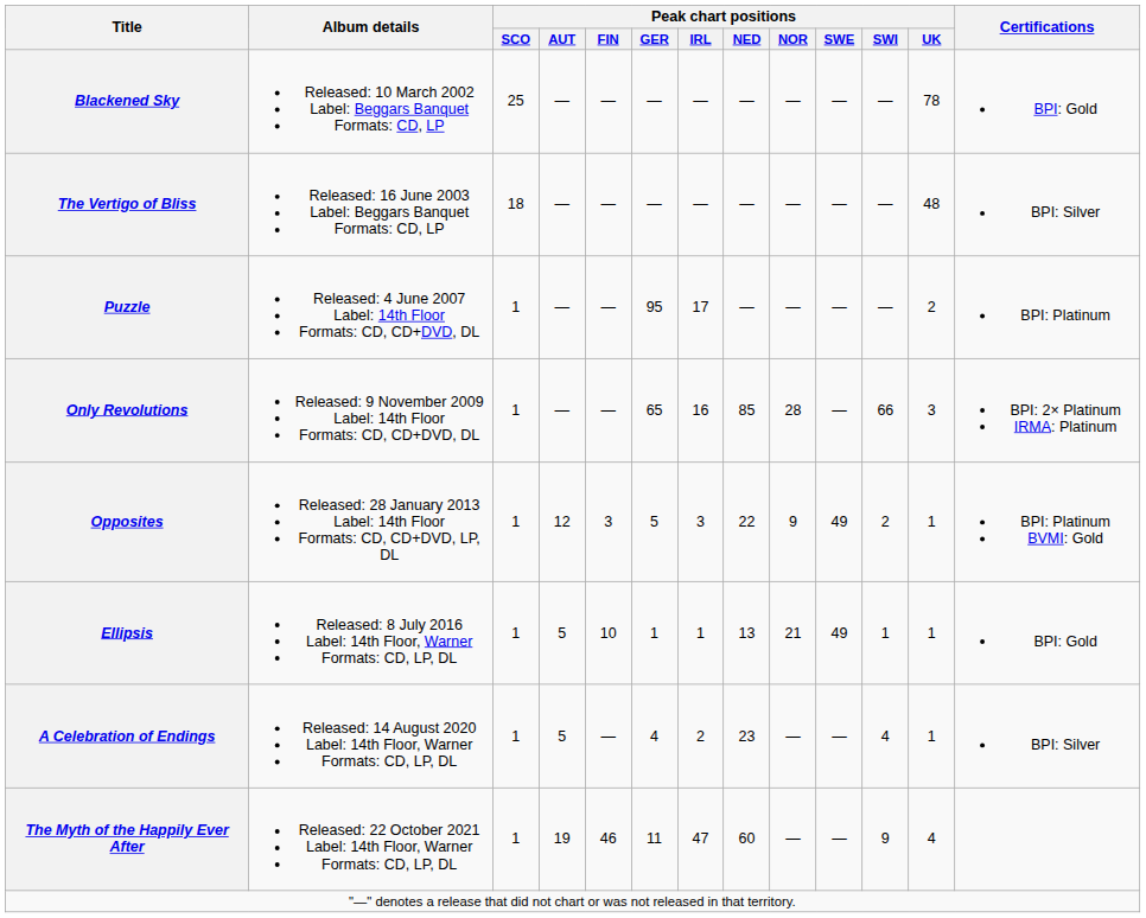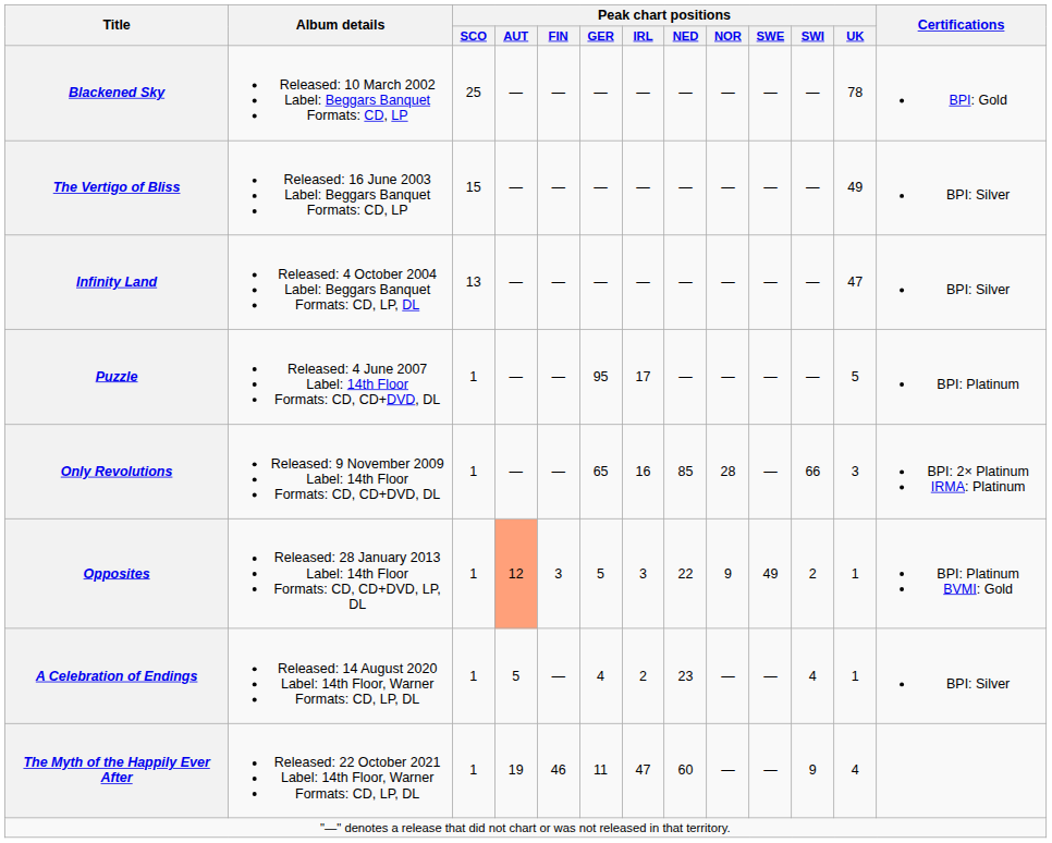 <table class="wikitable plainrowheaders" style="text-align:center;">
 <tr>
 <th scope="col" rowspan="2" style="width:16em;">Title</th>
 <th scope="col" rowspan="2" style="width:16em;">Album details</th>
 <th scope="col" colspan="10">Peak chart positions</th>
 <th scope="col" rowspan="2" style="width:12em;"><a href='#'>Certifications</a></th>
 </tr>
 <tr>
 <th scope="col" style="width:3em;font-size:90%;"><a href='#'>SCO</a><br></th>
 <th scope="col" style="width:3em;font-size:90%;"><a href='#'>AUT</a><br></th>
 <th scope="col" style="width:3em;font-size:90%;"><a href='#'>FIN</a><br></th>
 <th scope="col" style="width:3em;font-size:90%;"><a href='#'>GER</a><br></th>
 <th scope="col" style="width:3em;font-size:90%;"><a href='#'>IRL</a><br></th>
 <th scope="col" style="width:3em;font-size:90%;"><a href='#'>NED</a><br></th>
 <th scope="col" style="width:3em;font-size:90%;"><a href='#'>NOR</a><br></th>
 <th scope="col" style="width:3em;font-size:90%;"><a href='#'>SWE</a><br></th>
 <th scope="col" style="width:3em;font-size:90%;"><a href='#'>SWI</a><br></th>
 <th scope="col" style="width:3em;font-size:90%;"><a href='#'>UK</a><br></th>
 </tr>
 <tr>
 <th scope="row"><em><a href='#'>Blackened Sky</a></em></th>
 <td><br><ul><li>Released: 10 March 2002</li><li>Label: <a href='#'>Beggars Banquet</a></li><li>Formats: <a href='#'>CD</a>, <a href='#'>LP</a></li></ul></td>
 <td>25</td>
 <td>—</td>
 <td>—</td>
 <td>—</td>
 <td>—</td>
 <td>—</td>
 <td>—</td>
 <td>—</td>
 <td>—</td>
 <td>78</td>
 <td><br><ul><li><a href='#'>BPI</a>: Gold</li></ul></td>
 </tr>
 <tr>
 <th scope="row"><em><a href='#'>The Vertigo of Bliss</a></em></th>
 <td><br><ul><li>Released: 16 June 2003</li><li>Label: Beggars Banquet</li><li>Formats: CD, LP</li></ul></td>
-<td>18</td>
+<td>15</td>
 <td>—</td>
 <td>—</td>
 <td>—</td>
 <td>—</td>
 <td>—</td>
 <td>—</td>
 <td>—</td>
 <td>—</td>
-<td>48</td>
+<td>49</td>
+<td><br><ul><li>BPI: Silver</li></ul></td>
+</tr>
+<tr>
+<th scope="row"><em><a href='#'>Infinity Land</a></em></th>
+<td><br><ul><li>Released: 4 October 2004</li><li>Label: Beggars Banquet</li><li>Formats: CD, LP, <a href='#'>DL</a></li></ul></td>
+<td>13</td>
+<td>—</td>
+<td>—</td>
+<td>—</td>
+<td>—</td>
+<td>—</td>
+<td>—</td>
+<td>—</td>
+<td>—</td>
+<td>47</td>
 <td><br><ul><li>BPI: Silver</li></ul></td>
 </tr>
 <tr>
 <th scope="row"><em><a href='#'>Puzzle</a></em></th>
 <td><br><ul><li>Released: 4 June 2007</li><li>Label: <a href='#'>14th Floor</a></li><li>Formats: CD, CD+<a href='#'>DVD</a>, DL</li></ul></td>
 <td>1</td>
 <td>—</td>
 <td>—</td>
 <td>95</td>
 <td>17</td>
 <td>—</td>
 <td>—</td>
 <td>—</td>
 <td>—</td>
-<td>2</td>
+<td>5</td>
 <td><br><ul><li>BPI: Platinum</li></ul></td>
 </tr>
 <tr>
 <th scope="row"><em><a href='#'>Only Revolutions</a></em></th>
 <td><br><ul><li>Released: 9 November 2009</li><li>Label: 14th Floor</li><li>Formats: CD, CD+DVD, DL</li></ul></td>
 <td>1</td>
 <td>—</td>
 <td>—</td>
 <td>65</td>
 <td>16</td>
 <td>85</td>
 <td>28</td>
 <td>—</td>
 <td>66</td>
 <td>3</td>
 <td><br><ul><li>BPI: 2× Platinum</li><li><a href='#'>IRMA</a>: Platinum</li></ul></td>
 </tr>
 <tr>
 <th scope="row"><em><a href='#'>Opposites</a></em></th>
 <td><br><ul><li>Released: 28 January 2013</li><li>Label: 14th Floor</li><li>Formats: CD, CD+DVD, LP, DL</li></ul></td>
 <td>1</td>
-<td>12</td>
+<td style="background: lightsalmon;">12</td>
 <td>3</td>
 <td>5</td>
 <td>3</td>
 <td>22</td>
 <td>9</td>
 <td>49</td>
 <td>2</td>
 <td>1</td>
 <td><br><ul><li>BPI: Platinum</li><li><a href='#'>BVMI</a>: Gold</li></ul></td>
-</tr>
-<tr>
-<th scope="row"><em><a href='#'>Ellipsis</a></em></th>
-<td><br><ul><li>Released: 8 July 2016</li><li>Label: 14th Floor, <a href='#'>Warner</a></li><li>Formats: CD, LP, DL</li></ul></td>
-<td>1</td>
-<td>5</td>
-<td>10</td>
-<td>1</td>
-<td>1</td>
-<td>13</td>
-<td>21</td>
-<td>49</td>
-<td>1</td>
-<td>1</td>
-<td><br><ul><li>BPI: Gold</li></ul></td>
 </tr>
 <tr>
 <th scope="row"><em><a href='#'>A Celebration of Endings</a></em></th>
 <td><br><ul><li>Released: 14 August 2020</li><li>Label: 14th Floor, Warner</li><li>Formats: CD, LP, DL</li></ul></td>
 <td>1</td>
 <td>5</td>
 <td>—</td>
 <td>4</td>
 <td>2</td>
 <td>23</td>
 <td>—</td>
 <td>—</td>
 <td>4</td>
 <td>1</td>
 <td><br><ul><li>BPI: Silver</li></ul></td>
 </tr>
 <tr>
 <th scope="row"><em><a href='#'>The Myth of the Happily Ever After</a></em></th>
 <td><br><ul><li>Released: 22 October 2021</li><li>Label: 14th Floor, Warner</li><li>Formats: CD, LP, DL</li></ul></td>
 <td>1</td>
 <td>19</td>
 <td>46</td>
 <td>11</td>
 <td>47</td>
 <td>60</td>
 <td>—</td>
 <td>—</td>
 <td>9</td>
 <td>4</td>
 <td></td>
 </tr>
 <tr>
 <td colspan="13" style="font-size:90%">"—" denotes a release that did not chart or was not released in that territory.</td>
 </tr>
 </table>
